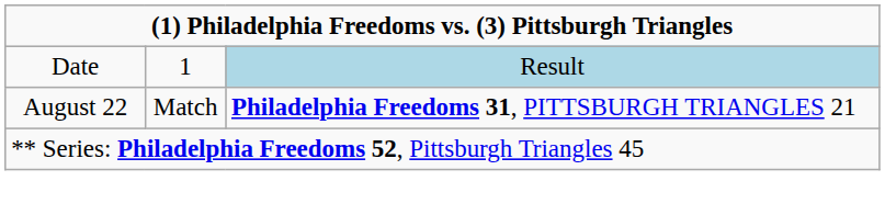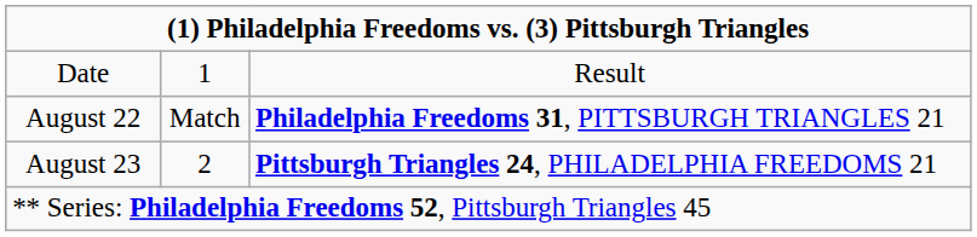 <table class="wikitable" style="font-size:92%; text-align:left; line-height:normal; width=50%">
 <tr>
 <td style="text-align:center;" colspan=3><strong>(1) Philadelphia Freedoms vs. (3) Pittsburgh Triangles</strong></td>
 </tr>
 <tr>
 <td style="text-align:center; width:75px">Date</td>
 <td style="text-align:center;">1</td>
-<td style="background: lightblue; text-align:center; width:375px">Result</td>
+<td style="text-align:center; width:375px">Result</td>
 </tr>
 <tr>
 <td style="text-align:center;">August 22</td>
 <td style="text-align:center; width:40px">Match</td>
 <td><strong><a href='#'>Philadelphia Freedoms</a> 31</strong>, <a href='#'>PITTSBURGH TRIANGLES</a> 21</td>
 </tr>
 <tr>
+<td style="text-align:center;">August 23</td>
+<td style="text-align:center;">2</td>
+<td><strong><a href='#'>Pittsburgh Triangles</a> 24</strong>, <a href='#'>PHILADELPHIA FREEDOMS</a> 21</td>
+</tr>
+<tr>
 <td style="text-align:left;" colspan=3>** Series: <strong><a href='#'>Philadelphia Freedoms</a> 52</strong>, <a href='#'>Pittsburgh Triangles</a> 45</td>
 </tr>
 </table>
